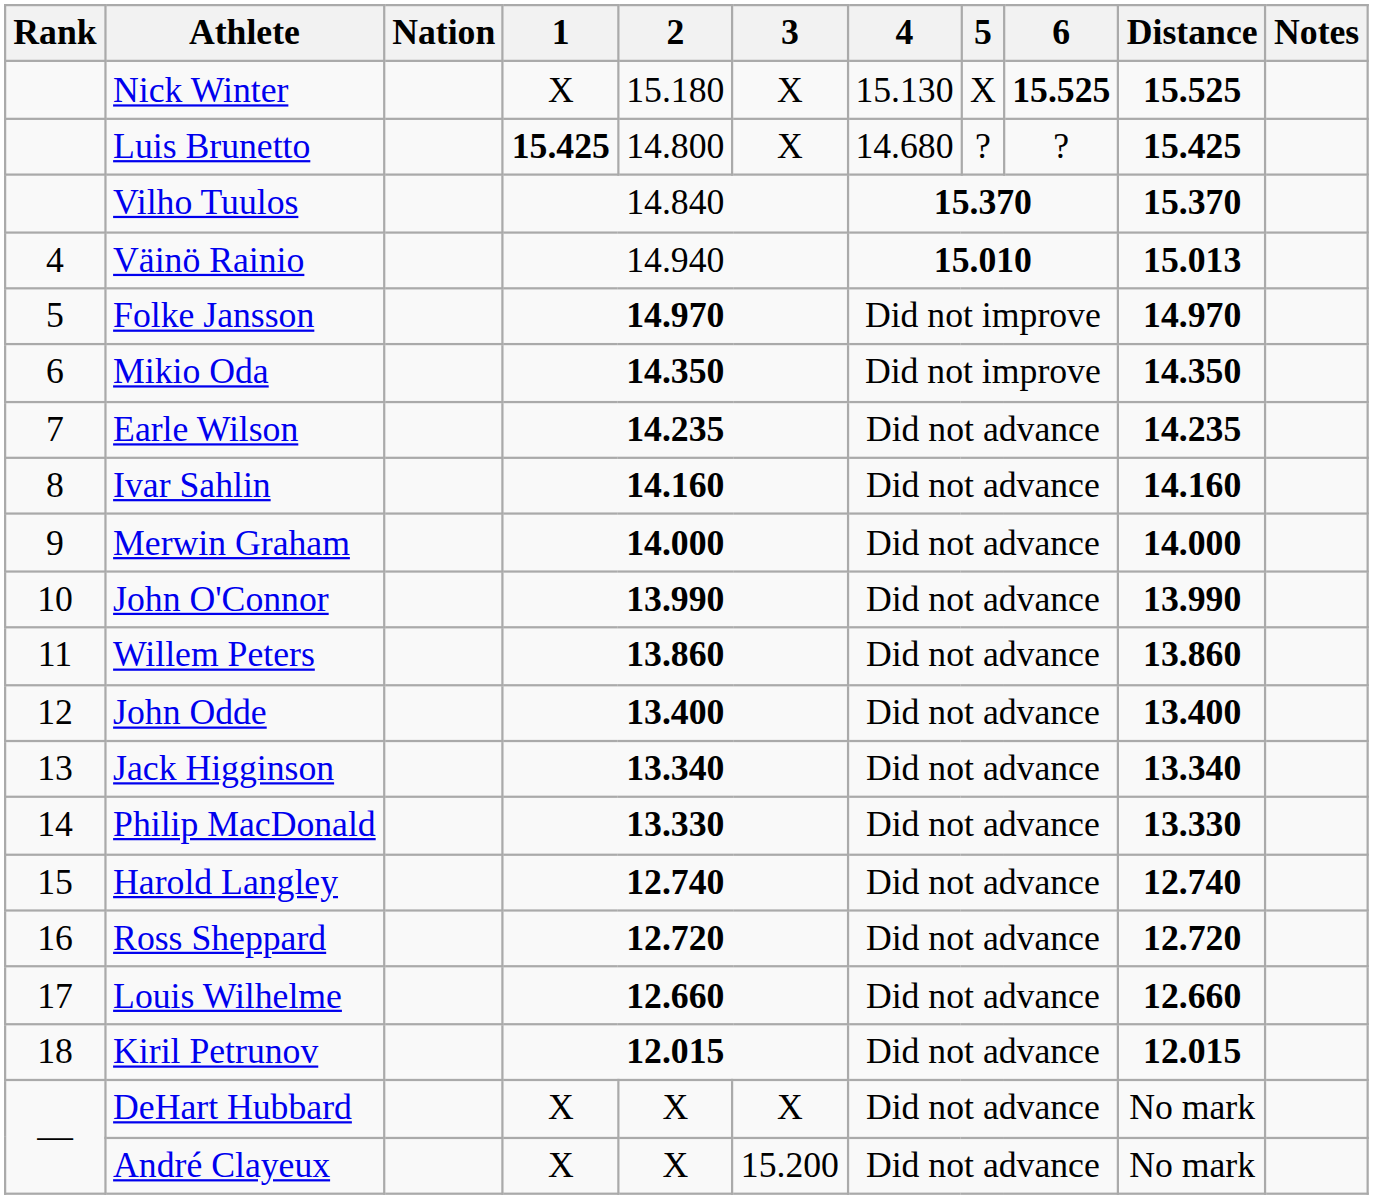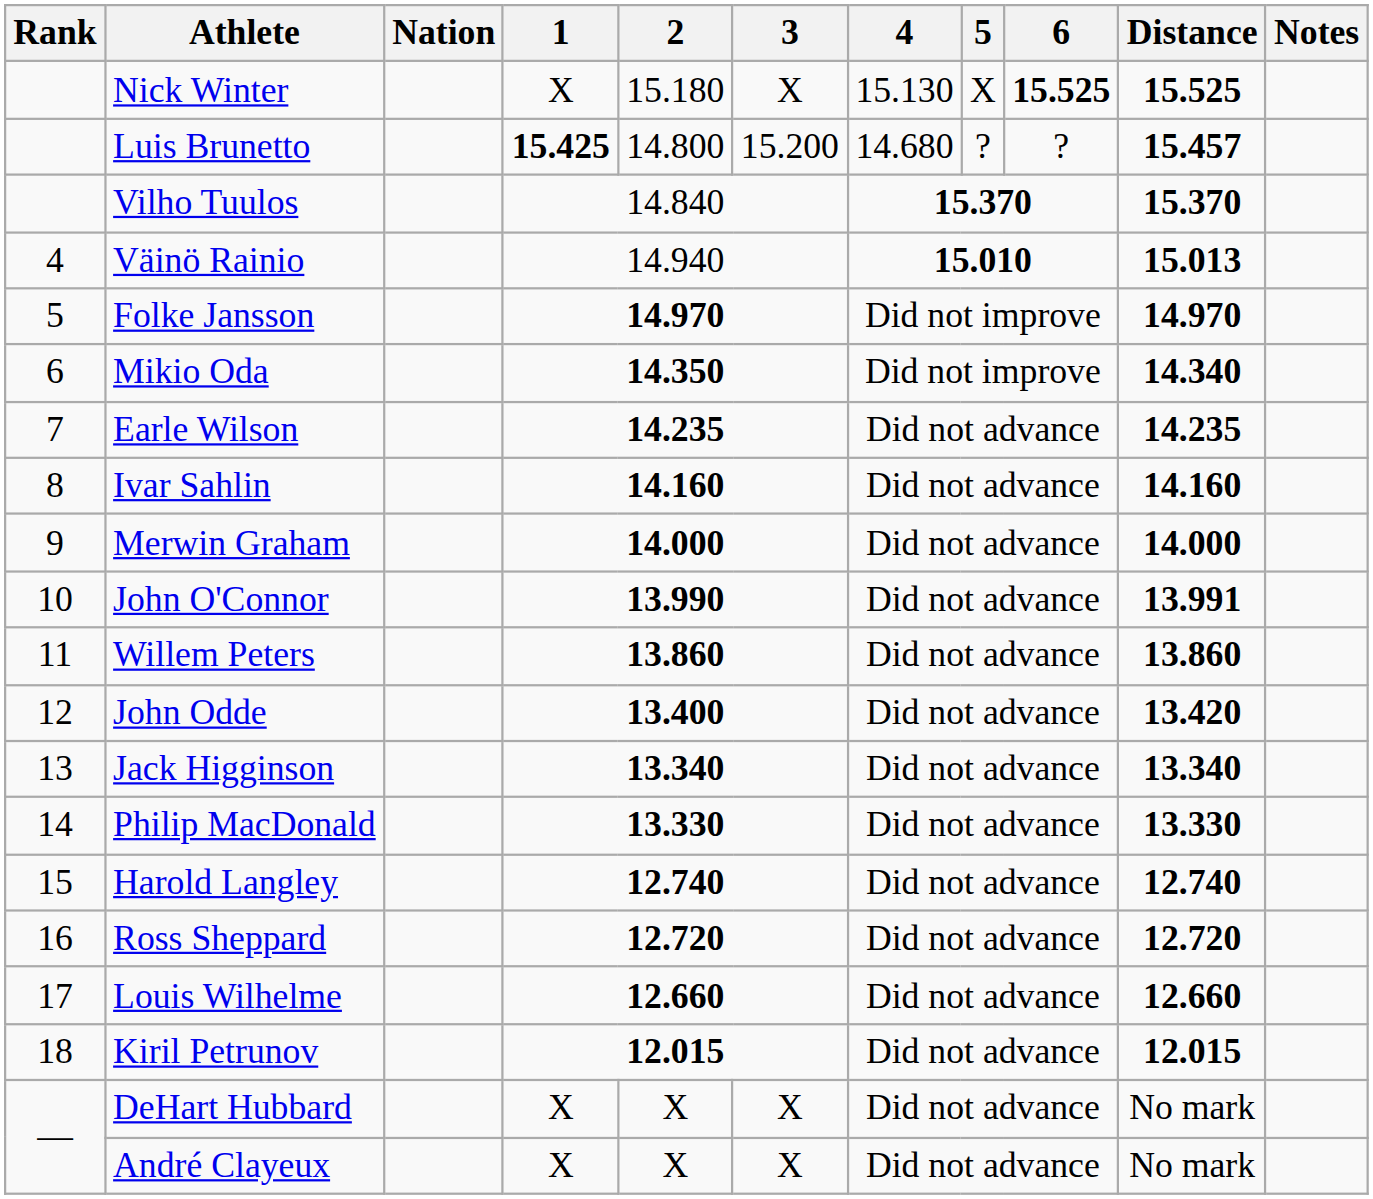 <table class="wikitable sortable" style="text-align:center">
 <tr>
 <th>Rank</th>
 <th>Athlete</th>
 <th>Nation</th>
 <th>1</th>
 <th>2</th>
 <th>3</th>
 <th>4</th>
 <th>5</th>
 <th>6</th>
 <th>Distance</th>
 <th>Notes</th>
 </tr>
 <tr>
 <td></td>
 <td align=left><a href='#'>Nick Winter</a></td>
 <td align=left></td>
 <td data-sort-value=1.00>X</td>
 <td>15.180</td>
 <td data-sort-value=1.00>X</td>
 <td>15.130</td>
 <td data-sort-value=1.00>X</td>
 <td><strong>15.525</strong> </td>
 <td><strong>15.525</strong></td>
 <td></td>
 </tr>
 <tr>
 <td></td>
 <td align=left><a href='#'>Luis Brunetto</a></td>
 <td align=left></td>
 <td><strong>15.425</strong> </td>
 <td>14.800</td>
-<td data-sort-value=1.00>X</td>
+<td>15.200</td>
 <td>14.680</td>
 <td data-sort-value=1.00>?</td>
 <td data-sort-value=1.00>?</td>
-<td><strong>15.425</strong></td>
+<td><strong>15.457</strong></td>
 <td></td>
 </tr>
 <tr>
 <td></td>
 <td align=left><a href='#'>Vilho Tuulos</a></td>
 <td align=left></td>
 <td colspan=3>14.840</td>
 <td colspan=3><strong>15.370</strong></td>
 <td><strong>15.370</strong></td>
 <td></td>
 </tr>
 <tr>
 <td>4</td>
 <td align=left><a href='#'>Väinö Rainio</a></td>
 <td align=left></td>
 <td colspan=3>14.940</td>
 <td colspan=3><strong>15.010</strong></td>
 <td><strong>15.013</strong></td>
 <td></td>
 </tr>
 <tr>
 <td>5</td>
 <td align=left><a href='#'>Folke Jansson</a></td>
 <td align=left></td>
 <td colspan=3><strong>14.970</strong></td>
 <td colspan=3 data-sort-value=14.970>Did not improve</td>
 <td><strong>14.970</strong></td>
 <td></td>
 </tr>
 <tr>
 <td>6</td>
 <td align=left><a href='#'>Mikio Oda</a></td>
 <td align=left></td>
 <td colspan=3><strong>14.350</strong></td>
 <td colspan=3 data-sort-value=14.350>Did not improve</td>
-<td><strong>14.350</strong></td>
+<td><strong>14.340</strong></td>
 <td></td>
 </tr>
 <tr>
 <td>7</td>
 <td align=left><a href='#'>Earle Wilson</a></td>
 <td align=left></td>
 <td colspan=3><strong>14.235</strong></td>
 <td colspan=3 data-sort-value=0.00>Did not advance</td>
 <td><strong>14.235</strong></td>
 <td></td>
 </tr>
 <tr>
 <td>8</td>
 <td align=left><a href='#'>Ivar Sahlin</a></td>
 <td align=left></td>
 <td colspan=3><strong>14.160</strong></td>
 <td colspan=3 data-sort-value=0.00>Did not advance</td>
 <td><strong>14.160</strong></td>
 <td></td>
 </tr>
 <tr>
 <td>9</td>
 <td align=left><a href='#'>Merwin Graham</a></td>
 <td align=left></td>
 <td colspan=3><strong>14.000</strong></td>
 <td colspan=3 data-sort-value=0.00>Did not advance</td>
 <td><strong>14.000</strong></td>
 <td></td>
 </tr>
 <tr>
 <td>10</td>
 <td align=left><a href='#'>John O'Connor</a></td>
 <td align=left></td>
 <td colspan=3><strong>13.990</strong></td>
 <td colspan=3 data-sort-value=0.00>Did not advance</td>
-<td><strong>13.990</strong></td>
+<td><strong>13.991</strong></td>
 <td></td>
 </tr>
 <tr>
 <td>11</td>
 <td align=left><a href='#'>Willem Peters</a></td>
 <td align=left></td>
 <td colspan=3><strong>13.860</strong></td>
 <td colspan=3 data-sort-value=0.00>Did not advance</td>
 <td><strong>13.860</strong></td>
 <td></td>
 </tr>
 <tr>
 <td>12</td>
 <td align=left><a href='#'>John Odde</a></td>
 <td align=left></td>
 <td colspan=3><strong>13.400</strong></td>
 <td colspan=3 data-sort-value=0.00>Did not advance</td>
-<td><strong>13.400</strong></td>
+<td><strong>13.420</strong></td>
 <td></td>
 </tr>
 <tr>
 <td>13</td>
 <td align=left><a href='#'>Jack Higginson</a></td>
 <td align=left></td>
 <td colspan=3><strong>13.340</strong></td>
 <td colspan=3 data-sort-value=0.00>Did not advance</td>
 <td><strong>13.340</strong></td>
 <td></td>
 </tr>
 <tr>
 <td>14</td>
 <td align=left><a href='#'>Philip MacDonald</a></td>
 <td align=left></td>
 <td colspan=3><strong>13.330</strong></td>
 <td colspan=3 data-sort-value=0.00>Did not advance</td>
 <td><strong>13.330</strong></td>
 <td></td>
 </tr>
 <tr>
 <td>15</td>
 <td align=left><a href='#'>Harold Langley</a></td>
 <td align=left></td>
 <td colspan=3><strong>12.740</strong></td>
 <td colspan=3 data-sort-value=0.00>Did not advance</td>
 <td><strong>12.740</strong></td>
 <td></td>
 </tr>
 <tr>
 <td>16</td>
 <td align=left><a href='#'>Ross Sheppard</a></td>
 <td align=left></td>
 <td colspan=3><strong>12.720</strong></td>
 <td colspan=3 data-sort-value=0.00>Did not advance</td>
 <td><strong>12.720</strong></td>
 <td></td>
 </tr>
 <tr>
 <td>17</td>
 <td align=left><a href='#'>Louis Wilhelme</a></td>
 <td align=left></td>
 <td colspan=3><strong>12.660</strong></td>
 <td colspan=3 data-sort-value=0.00>Did not advance</td>
 <td><strong>12.660</strong></td>
 <td></td>
 </tr>
 <tr>
 <td>18</td>
 <td align=left><a href='#'>Kiril Petrunov</a></td>
 <td align=left></td>
 <td colspan=3><strong>12.015</strong></td>
 <td colspan=3 data-sort-value=0.00>Did not advance</td>
 <td><strong>12.015</strong></td>
 <td></td>
 </tr>
 <tr>
 <td rowspan=2 data-sort-value=19>—</td>
 <td align=left><a href='#'>DeHart Hubbard</a></td>
 <td align=left></td>
 <td data-sort-value=1.00>X</td>
 <td data-sort-value=1.00>X</td>
 <td data-sort-value=1.00>X</td>
 <td colspan=3 data-sort-value=1.00>Did not advance</td>
 <td data-sort-value=1.00>No mark</td>
 <td></td>
 </tr>
 <tr>
 <td align=left><a href='#'>André Clayeux</a></td>
 <td align=left></td>
 <td data-sort-value=1.00>X</td>
 <td data-sort-value=1.00>X</td>
-<td>15.200</td>
+<td data-sort-value=1.00>X</td>
 <td colspan=3 data-sort-value=1.00>Did not advance</td>
 <td data-sort-value=1.00>No mark</td>
 <td></td>
 </tr>
 </table>
